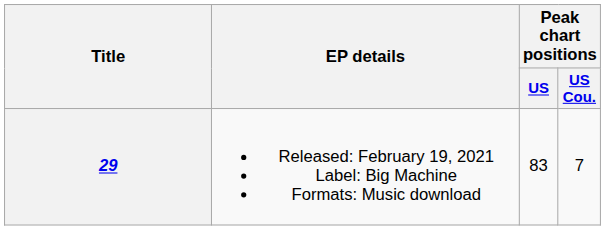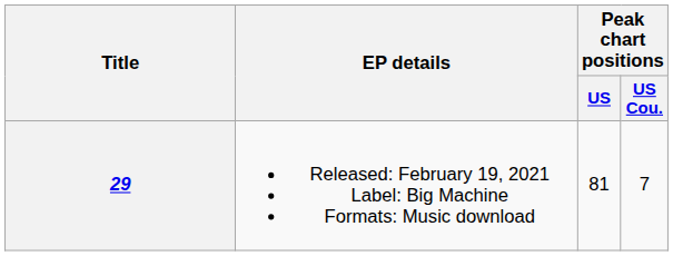 <table class="wikitable plainrowheaders" style="text-align:center;" border="1">
 <tr>
 <th scope="col" rowspan="2" style="width:12em;">Title</th>
 <th scope="col" rowspan="2" style="width:18em;">EP details</th>
 <th scope="col" colspan="2">Peak chart<br>positions</th>
 </tr>
 <tr>
 <th scope="col" style="width:2em;font-size:90%;"><a href='#'>US</a><br></th>
 <th scope="col" style="width:2em;font-size:90%;"><a href='#'>US<br>Cou.</a><br></th>
 </tr>
 <tr>
 <th scope="row"><em><a href='#'>29</a></em></th>
 <td><br><ul><li>Released: February 19, 2021</li><li>Label: Big Machine</li><li>Formats: Music download</li></ul></td>
-<td>83</td>
+<td>81</td>
 <td>7</td>
 </tr>
 </table>
